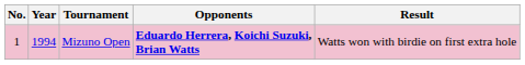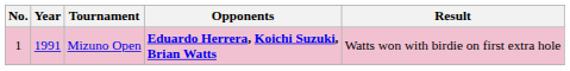 <table class="wikitable" style="font-size:95%;">
 <tr>
 <th>No.</th>
 <th>Year</th>
 <th>Tournament</th>
 <th>Opponents</th>
 <th>Result</th>
 </tr>
 <tr style="background:#F2C1D1;">
 <td align=center>1</td>
-<td><a href='#'>1994</a></td>
+<td><a href='#'>1991</a></td>
 <td><a href='#'>Mizuno Open</a></td>
 <td><strong> <a href='#'>Eduardo Herrera</a>,  <a href='#'>Koichi Suzuki</a>,<br> <a href='#'>Brian Watts</a></strong></td>
 <td>Watts won with birdie on first extra hole</td>
 </tr>
 </table>
